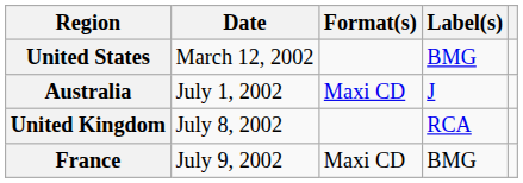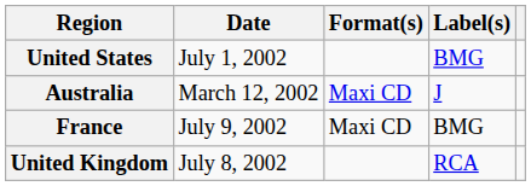 <table class="wikitable plainrowheaders">
 <tr>
 <th scope="col">Region</th>
 <th scope="col">Date</th>
 <th scope="col">Format(s)</th>
 <th scope="col">Label(s)</th>
 <th scope="col"></th>
 </tr>
 <tr>
 <th scope="row">United States</th>
-<td>March 12, 2002</td>
+<td>July 1, 2002</td>
 <td></td>
 <td><a href='#'>BMG</a></td>
 <td></td>
 </tr>
 <tr>
 <th scope="row">Australia</th>
-<td>July 1, 2002</td>
+<td>March 12, 2002</td>
 <td><a href='#'>Maxi CD</a></td>
 <td><a href='#'>J</a></td>
+<td></td>
+</tr>
+<tr>
+<th scope="row">France</th>
+<td>July 9, 2002</td>
+<td>Maxi CD</td>
+<td>BMG</td>
 <td></td>
 </tr>
 <tr>
 <th scope="row">United Kingdom</th>
 <td>July 8, 2002</td>
 <td></td>
 <td><a href='#'>RCA</a></td>
 <td></td>
 </tr>
-<tr>
-<th scope="row">France</th>
-<td>July 9, 2002</td>
-<td>Maxi CD</td>
-<td>BMG</td>
-<td></td>
-</tr>
 </table>
